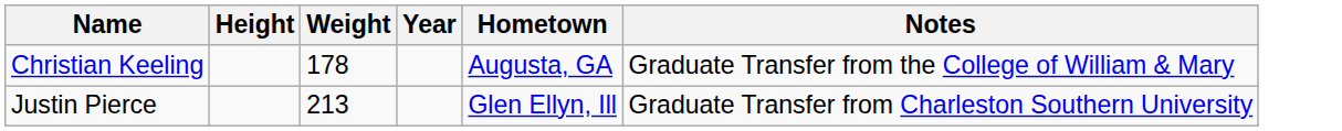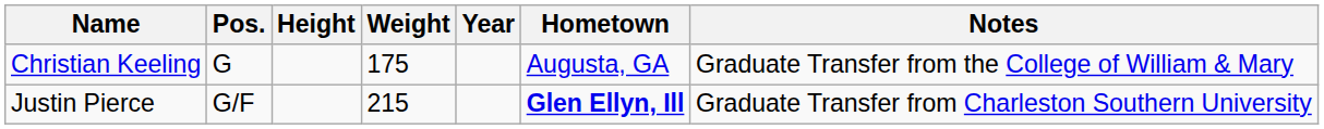 <table class="wikitable sortable" style="font-size:100%;" border="1">
 <tr>
 <th>Name</th>
+<th>Pos.</th>
 <th>Height</th>
 <th>Weight</th>
 <th>Year</th>
 <th>Hometown</th>
 <th ! class="unsortable">Notes</th>
 </tr>
 <tr>
 <td sortname><a href='#'>Christian Keeling</a></td>
+<td>G</td>
 <td></td>
-<td>178</td>
+<td>175</td>
 <td></td>
 <td><a href='#'>Augusta, GA</a></td>
 <td>Graduate Transfer from the <a href='#'>College of William & Mary</a></td>
 </tr>
 <tr>
 <td sortname>Justin Pierce</td>
+<td>G/F</td>
 <td></td>
-<td>213</td>
+<td>215</td>
 <td></td>
-<td><a href='#'>Glen Ellyn, Ill</a></td>
+<td><strong><a href='#'>Glen Ellyn, Ill</a></strong></td>
 <td>Graduate Transfer from <a href='#'>Charleston Southern University</a></td>
 </tr>
 </table>
